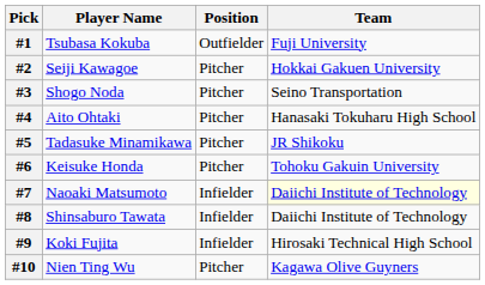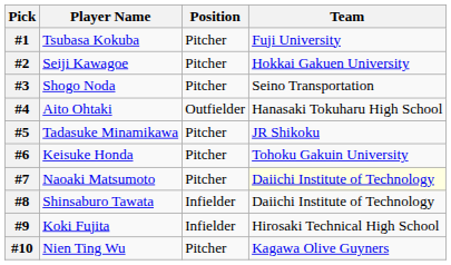 <table class="wikitable">
 <tr>
 <th>Pick</th>
 <th>Player Name</th>
 <th>Position</th>
 <th>Team</th>
 </tr>
 <tr>
 <th>#1</th>
 <td><a href='#'>Tsubasa Kokuba</a></td>
-<td>Outfielder</td>
+<td>Pitcher</td>
 <td><a href='#'>Fuji University</a></td>
 </tr>
 <tr>
 <th>#2</th>
 <td><a href='#'>Seiji Kawagoe</a></td>
 <td>Pitcher</td>
 <td><a href='#'>Hokkai Gakuen University</a></td>
 </tr>
 <tr>
 <th>#3</th>
 <td><a href='#'>Shogo Noda</a></td>
 <td>Pitcher</td>
 <td>Seino Transportation</td>
 </tr>
 <tr>
 <th>#4</th>
 <td><a href='#'>Aito Ohtaki</a></td>
-<td>Pitcher</td>
+<td>Outfielder</td>
 <td>Hanasaki Tokuharu High School</td>
 </tr>
 <tr>
 <th>#5</th>
 <td><a href='#'>Tadasuke Minamikawa</a></td>
 <td>Pitcher</td>
 <td><a href='#'>JR Shikoku</a></td>
 </tr>
 <tr>
 <th>#6</th>
 <td><a href='#'>Keisuke Honda</a></td>
 <td>Pitcher</td>
 <td><a href='#'>Tohoku Gakuin University</a></td>
 </tr>
 <tr>
 <th>#7</th>
 <td><a href='#'>Naoaki Matsumoto</a></td>
-<td>Infielder</td>
+<td>Pitcher</td>
 <td style="background: lightyellow;"><a href='#'>Daiichi Institute of Technology</a></td>
 </tr>
 <tr>
 <th>#8</th>
 <td><a href='#'>Shinsaburo Tawata</a></td>
 <td>Infielder</td>
 <td>Daiichi Institute of Technology</td>
 </tr>
 <tr>
 <th>#9</th>
 <td><a href='#'>Koki Fujita</a></td>
 <td>Infielder</td>
 <td>Hirosaki Technical High School</td>
 </tr>
 <tr>
 <th>#10</th>
 <td><a href='#'>Nien Ting Wu</a></td>
 <td>Pitcher</td>
 <td><a href='#'>Kagawa Olive Guyners</a></td>
 </tr>
 </table>
